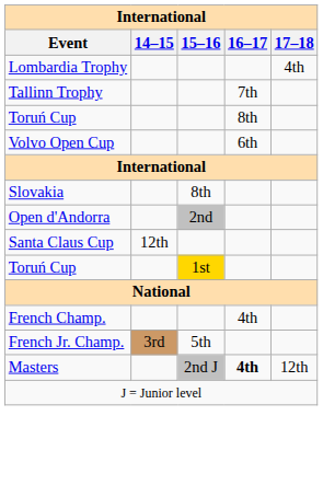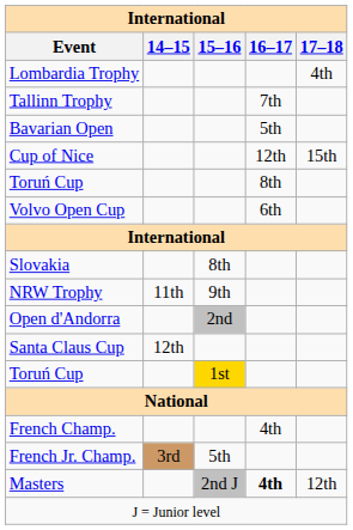 <table class="wikitable" style="text-align:center">
 <tr>
 <th style="background-color: #ffdead; " colspan=5 align=center>International</th>
 </tr>
 <tr>
 <th>Event</th>
 <th><a href='#'>14–15</a></th>
 <th><a href='#'>15–16</a></th>
 <th><a href='#'>16–17</a></th>
 <th><a href='#'>17–18</a></th>
 </tr>
 <tr>
 <td align=left> <a href='#'>Lombardia Trophy</a></td>
 <td></td>
 <td></td>
 <td></td>
 <td>4th</td>
 </tr>
 <tr>
 <td align=left> <a href='#'>Tallinn Trophy</a></td>
 <td></td>
 <td></td>
 <td>7th</td>
 <td></td>
 </tr>
 <tr>
+<td align=left><a href='#'>Bavarian Open</a></td>
+<td></td>
+<td></td>
+<td>5th</td>
+<td></td>
+</tr>
+<tr>
+<td align=left><a href='#'>Cup of Nice</a></td>
+<td></td>
+<td></td>
+<td>12th</td>
+<td>15th</td>
+</tr>
+<tr>
 <td align=left><a href='#'>Toruń Cup</a></td>
 <td></td>
 <td></td>
 <td>8th</td>
 <td></td>
 </tr>
 <tr>
 <td align=left><a href='#'>Volvo Open Cup</a></td>
 <td></td>
 <td></td>
 <td>6th</td>
 <td></td>
 </tr>
 <tr>
 <th style="background-color: #ffdead; " colspan=5 align=center>International</th>
 </tr>
 <tr>
 <td align=left> <a href='#'>Slovakia</a></td>
 <td></td>
 <td>8th</td>
+<td></td>
+<td></td>
+</tr>
+<tr>
+<td align=left><a href='#'>NRW Trophy</a></td>
+<td>11th</td>
+<td>9th</td>
 <td></td>
 <td></td>
 </tr>
 <tr>
 <td align=left><a href='#'>Open d'Andorra</a></td>
 <td></td>
 <td bgcolor=silver>2nd</td>
 <td></td>
 <td></td>
 </tr>
 <tr>
 <td align=left><a href='#'>Santa Claus Cup</a></td>
 <td>12th</td>
 <td></td>
 <td></td>
 <td></td>
 </tr>
 <tr>
 <td align=left><a href='#'>Toruń Cup</a></td>
 <td></td>
 <td bgcolor=gold>1st</td>
 <td></td>
 <td></td>
 </tr>
 <tr>
 <th style="background-color: #ffdead; " colspan=5 align=center>National</th>
 </tr>
 <tr>
 <td align=left><a href='#'>French Champ.</a></td>
 <td></td>
 <td></td>
 <td>4th</td>
 <td></td>
 </tr>
 <tr>
 <td align=left><a href='#'>French Jr. Champ.</a></td>
 <td bgcolor=cc9966>3rd</td>
 <td>5th</td>
 <td></td>
 <td></td>
 </tr>
 <tr>
 <td align=left><a href='#'>Masters</a></td>
 <td></td>
 <td bgcolor=silver>2nd J</td>
 <td><strong>4th</strong></td>
 <td>12th</td>
 </tr>
 <tr>
 <td colspan=5 align=center><small> J = Junior level </small></td>
 </tr>
 </table>
